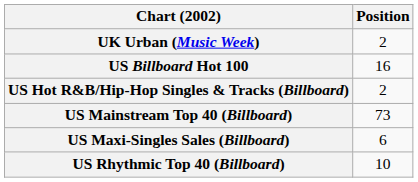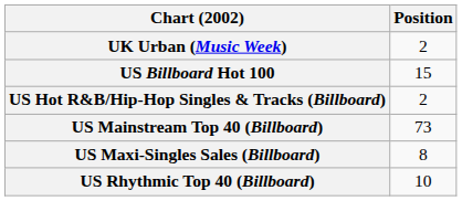 <table class="wikitable sortable plainrowheaders" style="text-align:center">
 <tr>
 <th>Chart (2002)</th>
 <th>Position</th>
 </tr>
 <tr>
 <th scope="row">UK Urban (<em><a href='#'>Music Week</a></em>)<br></th>
 <td>2</td>
 </tr>
 <tr>
 <th scope="row">US <em>Billboard</em> Hot 100</th>
-<td>16</td>
+<td>15</td>
 </tr>
 <tr>
 <th scope="row">US Hot R&B/Hip-Hop Singles & Tracks (<em>Billboard</em>)</th>
 <td>2</td>
 </tr>
 <tr>
 <th scope="row">US Mainstream Top 40 (<em>Billboard</em>)</th>
 <td>73</td>
 </tr>
 <tr>
 <th scope="row">US Maxi-Singles Sales (<em>Billboard</em>)</th>
-<td>6</td>
+<td>8</td>
 </tr>
 <tr>
 <th scope="row">US Rhythmic Top 40 (<em>Billboard</em>)</th>
 <td>10</td>
 </tr>
 </table>
